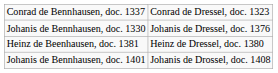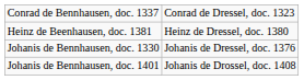 <table class="wikitable">
 <tr>
 <td>Conrad de Bennhausen, doc. 1337</td>
 <td>Conrad de Dressel, doc. 1323</td>
 </tr>
 <tr>
+<td>Heinz de Beenhausen, doc. 1381</td>
+<td>Heinz de Dressel, doc. 1380</td>
+</tr>
+<tr>
 <td>Johanis de Bennhausen, doc. 1330</td>
 <td>Johanis de Dressel, doc. 1376</td>
-</tr>
-<tr>
-<td>Heinz de Beenhausen, doc. 1381</td>
-<td>Heinz de Dressel, doc. 1380</td>
 </tr>
 <tr>
 <td>Johanis de Bennhausen, doc. 1401</td>
 <td>Johanis de Drossel, doc. 1408</td>
 </tr>
 </table>
